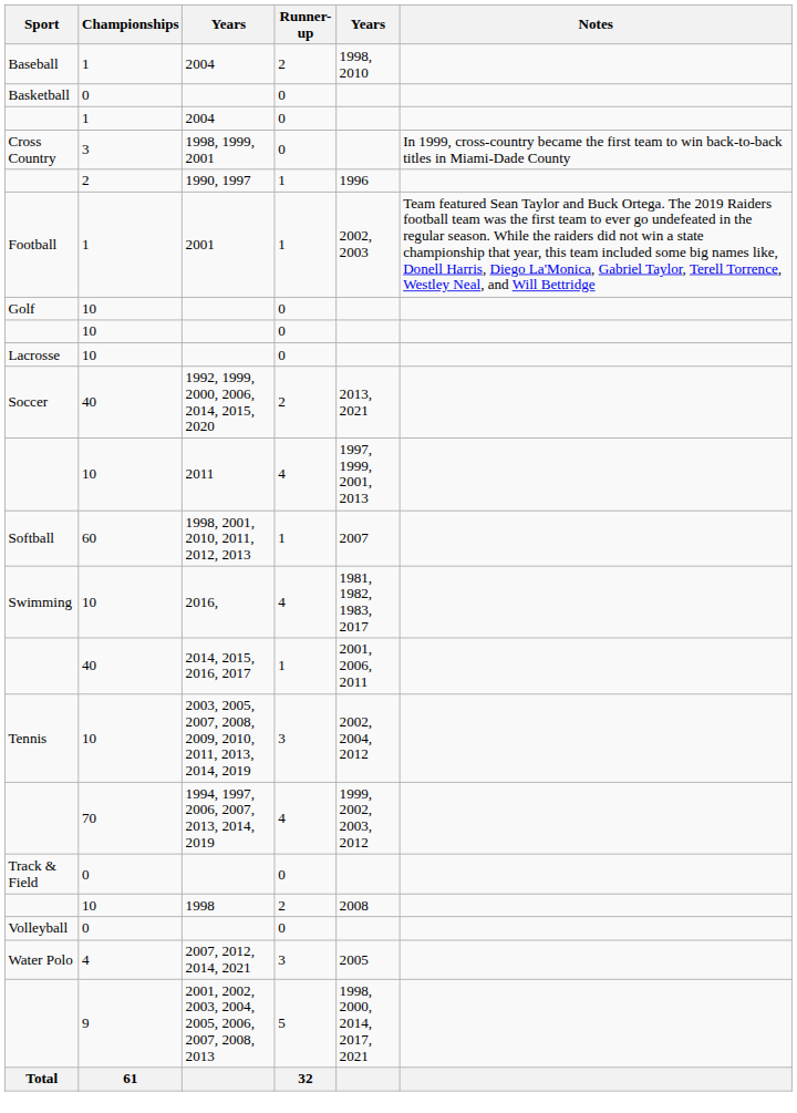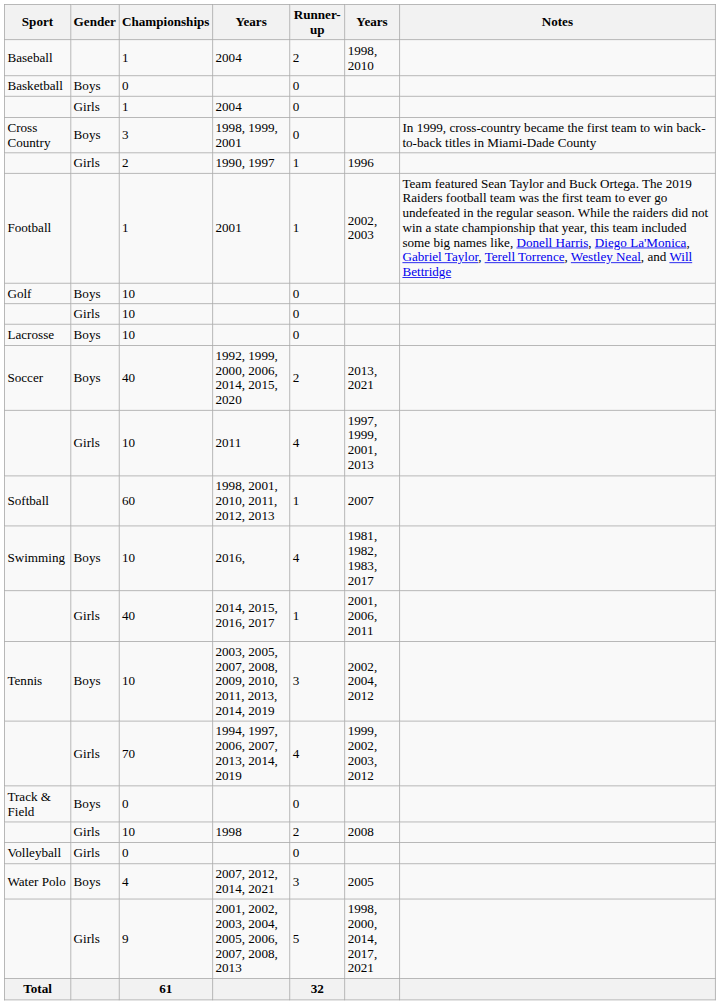 <table class="wikitable">
 <tr>
 <th>Sport</th>
+<th>Gender</th>
 <th>Championships</th>
 <th>Years</th>
 <th>Runner-up</th>
 <th>Years</th>
 <th>Notes</th>
 </tr>
 <tr>
 <td>Baseball</td>
+<td></td>
 <td>1</td>
 <td>2004</td>
 <td>2</td>
 <td>1998, 2010</td>
 <td></td>
 </tr>
 <tr>
 <td>Basketball</td>
+<td>Boys</td>
 <td>0</td>
 <td></td>
 <td>0</td>
 <td></td>
 <td></td>
 </tr>
 <tr>
 <td></td>
+<td>Girls</td>
 <td>1</td>
 <td>2004</td>
 <td>0</td>
 <td></td>
 <td></td>
 </tr>
 <tr>
 <td>Cross Country</td>
+<td>Boys</td>
 <td>3</td>
 <td>1998, 1999, 2001</td>
 <td>0</td>
 <td></td>
 <td>In 1999, cross-country became the first team to win back-to-back titles in Miami-Dade County</td>
 </tr>
 <tr>
 <td></td>
+<td>Girls</td>
 <td>2</td>
 <td>1990, 1997</td>
 <td>1</td>
 <td>1996</td>
 <td></td>
 </tr>
 <tr>
 <td>Football</td>
+<td></td>
 <td>1</td>
 <td>2001</td>
 <td>1</td>
 <td>2002, 2003</td>
 <td>Team featured Sean Taylor and Buck Ortega. The 2019 Raiders football team was the first team to ever go undefeated in the regular season. While the raiders did not win a state championship that year, this team included some big names like, <a href='#'>Donell Harris</a>, <a href='#'>Diego La'Monica</a>, <a href='#'>Gabriel Taylor</a>, <a href='#'>Terell Torrence</a>, <a href='#'>Westley Neal</a>, and <a href='#'>Will Bettridge</a></td>
 </tr>
 <tr>
 <td>Golf</td>
+<td>Boys</td>
 <td>10</td>
 <td></td>
 <td>0</td>
 <td></td>
 <td></td>
 </tr>
 <tr>
 <td></td>
+<td>Girls</td>
 <td>10</td>
 <td></td>
 <td>0</td>
 <td></td>
 <td></td>
 </tr>
 <tr>
 <td>Lacrosse</td>
+<td>Boys</td>
 <td>10</td>
 <td></td>
 <td>0</td>
 <td></td>
 <td></td>
 </tr>
 <tr>
 <td>Soccer</td>
+<td>Boys</td>
 <td>40</td>
 <td>1992, 1999, 2000, 2006, 2014, 2015, 2020</td>
 <td>2</td>
 <td>2013, 2021</td>
 <td></td>
 </tr>
 <tr>
 <td></td>
+<td>Girls</td>
 <td>10</td>
 <td>2011</td>
 <td>4</td>
 <td>1997, 1999, 2001, 2013</td>
 <td></td>
 </tr>
 <tr>
 <td>Softball</td>
+<td></td>
 <td>60</td>
 <td>1998, 2001, 2010, 2011, 2012, 2013</td>
 <td>1</td>
 <td>2007</td>
 <td></td>
 </tr>
 <tr>
 <td>Swimming</td>
+<td>Boys</td>
 <td>10</td>
 <td>2016,</td>
 <td>4</td>
 <td>1981, 1982, 1983, 2017</td>
 <td></td>
 </tr>
 <tr>
 <td></td>
+<td>Girls</td>
 <td>40</td>
 <td>2014, 2015, 2016, 2017</td>
 <td>1</td>
 <td>2001, 2006, 2011</td>
 <td></td>
 </tr>
 <tr>
 <td>Tennis</td>
+<td>Boys</td>
 <td>10</td>
 <td>2003, 2005, 2007, 2008, 2009, 2010, 2011, 2013, 2014, 2019</td>
 <td>3</td>
 <td>2002, 2004, 2012</td>
 <td></td>
 </tr>
 <tr>
 <td></td>
+<td>Girls</td>
 <td>70</td>
 <td>1994, 1997, 2006, 2007, 2013, 2014, 2019</td>
 <td>4</td>
 <td>1999, 2002, 2003, 2012</td>
 <td></td>
 </tr>
 <tr>
 <td>Track & Field</td>
+<td>Boys</td>
 <td>0</td>
 <td></td>
 <td>0</td>
 <td></td>
 <td></td>
 </tr>
 <tr>
 <td></td>
+<td>Girls</td>
 <td>10</td>
 <td>1998</td>
 <td>2</td>
 <td>2008</td>
 <td></td>
 </tr>
 <tr>
 <td>Volleyball</td>
+<td>Girls</td>
 <td>0</td>
 <td></td>
 <td>0</td>
 <td></td>
 <td></td>
 </tr>
 <tr>
 <td>Water Polo</td>
+<td>Boys</td>
 <td>4</td>
 <td>2007, 2012, 2014, 2021</td>
 <td>3</td>
 <td>2005</td>
 <td></td>
 </tr>
 <tr>
 <td></td>
+<td>Girls</td>
 <td>9</td>
 <td>2001, 2002, 2003, 2004, 2005, 2006, 2007, 2008, 2013</td>
 <td>5</td>
 <td>1998, 2000, 2014, 2017, 2021</td>
 <td></td>
 </tr>
 <tr>
 <th>Total</th>
+<th></th>
 <th>61</th>
 <th></th>
 <th>32</th>
 <th></th>
 <th></th>
 </tr>
 </table>
